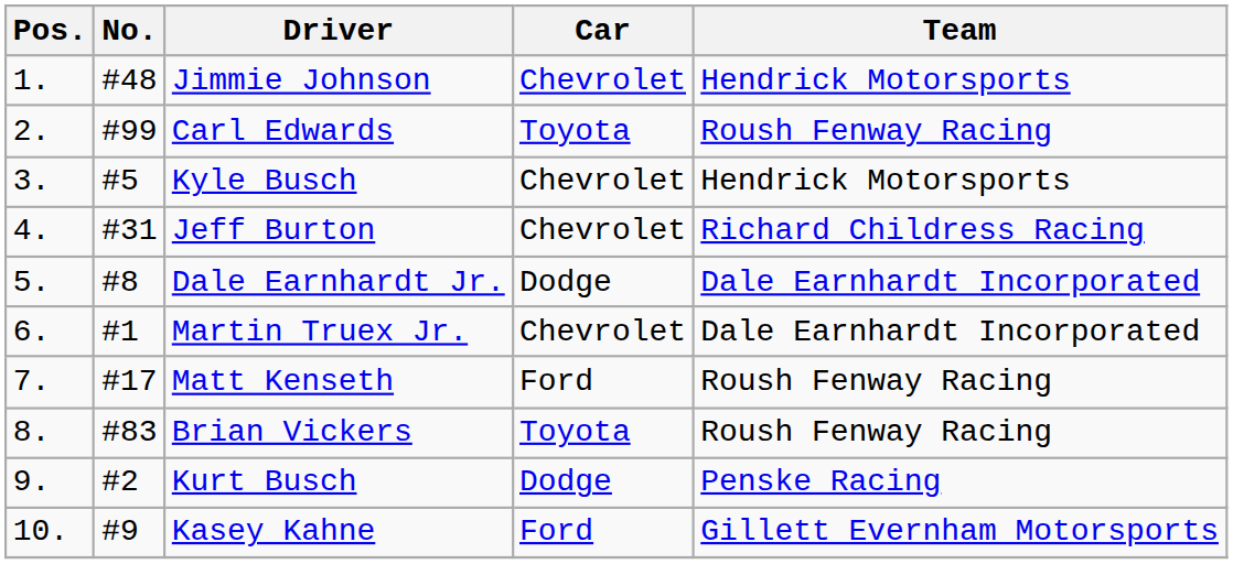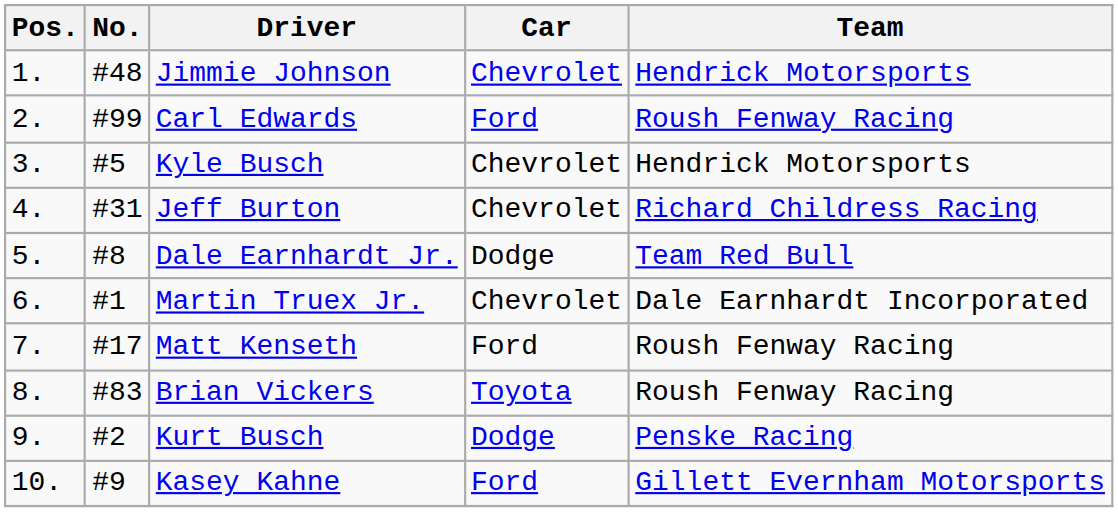 <table class="wikitable">
 <tr>
 <th>Pos.</th>
 <th>No.</th>
 <th>Driver</th>
 <th>Car</th>
 <th>Team</th>
 </tr>
 <tr>
 <td>1.</td>
 <td>#48</td>
 <td><a href='#'>Jimmie Johnson</a></td>
 <td><a href='#'>Chevrolet</a></td>
 <td><a href='#'>Hendrick Motorsports</a></td>
 </tr>
 <tr>
 <td>2.</td>
 <td>#99</td>
 <td><a href='#'>Carl Edwards</a></td>
-<td><a href='#'>Toyota</a></td>
+<td><a href='#'>Ford</a></td>
 <td><a href='#'>Roush Fenway Racing</a></td>
 </tr>
 <tr>
 <td>3.</td>
 <td>#5</td>
 <td><a href='#'>Kyle Busch</a></td>
 <td>Chevrolet</td>
 <td>Hendrick Motorsports</td>
 </tr>
 <tr>
 <td>4.</td>
 <td>#31</td>
 <td><a href='#'>Jeff Burton</a></td>
 <td>Chevrolet</td>
 <td><a href='#'>Richard Childress Racing</a></td>
 </tr>
 <tr>
 <td>5.</td>
 <td>#8</td>
 <td><a href='#'>Dale Earnhardt Jr.</a></td>
 <td>Dodge</td>
-<td><a href='#'>Dale Earnhardt Incorporated</a></td>
+<td><a href='#'>Team Red Bull</a></td>
 </tr>
 <tr>
 <td>6.</td>
 <td>#1</td>
 <td><a href='#'>Martin Truex Jr.</a></td>
 <td>Chevrolet</td>
 <td>Dale Earnhardt Incorporated</td>
 </tr>
 <tr>
 <td>7.</td>
 <td>#17</td>
 <td><a href='#'>Matt Kenseth</a></td>
 <td>Ford</td>
 <td>Roush Fenway Racing</td>
 </tr>
 <tr>
 <td>8.</td>
 <td>#83</td>
 <td><a href='#'>Brian Vickers</a></td>
 <td><a href='#'>Toyota</a></td>
 <td>Roush Fenway Racing</td>
 </tr>
 <tr>
 <td>9.</td>
 <td>#2</td>
 <td><a href='#'>Kurt Busch</a></td>
 <td><a href='#'>Dodge</a></td>
 <td><a href='#'>Penske Racing</a></td>
 </tr>
 <tr>
 <td>10.</td>
 <td>#9</td>
 <td><a href='#'>Kasey Kahne</a></td>
 <td><a href='#'>Ford</a></td>
 <td><a href='#'>Gillett Evernham Motorsports</a></td>
 </tr>
 <tr>
 </tr>
 </table>
